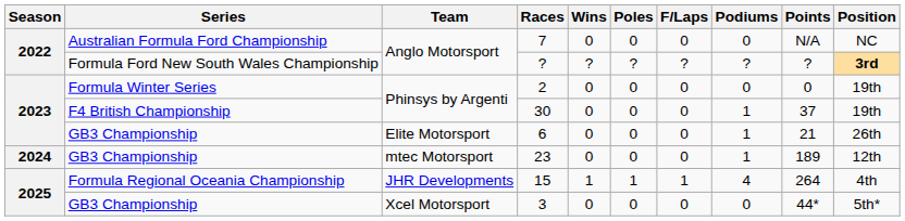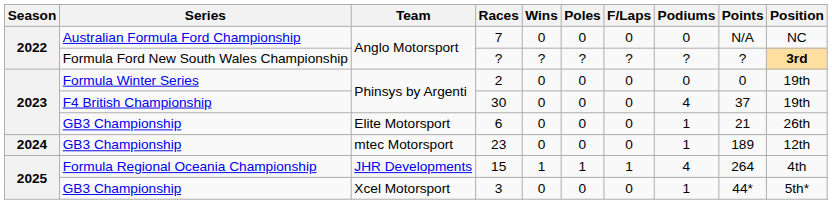 <table class="wikitable" style="font-size: 90%; text-align:center">
 <tr>
 <th>Season</th>
 <th>Series</th>
 <th>Team</th>
 <th>Races</th>
 <th>Wins</th>
 <th>Poles</th>
 <th>F/Laps</th>
 <th>Podiums</th>
 <th>Points</th>
 <th>Position</th>
 </tr>
 <tr>
 <th rowspan="2">2022</th>
 <td align="left"><a href='#'>Australian Formula Ford Championship</a></td>
 <td rowspan="2" align="left">Anglo Motorsport</td>
 <td>7</td>
 <td>0</td>
 <td>0</td>
 <td>0</td>
 <td>0</td>
 <td>N/A</td>
 <td>NC</td>
 </tr>
 <tr>
 <td align="left" nowrap>Formula Ford New South Wales Championship</td>
 <td>?</td>
 <td>?</td>
 <td>?</td>
 <td>?</td>
 <td>?</td>
 <td>?</td>
 <td style="background:#FFDF9F"><strong>3rd</strong></td>
 </tr>
 <tr>
 <th rowspan="3">2023</th>
 <td align="left"><a href='#'>Formula Winter Series</a></td>
 <td rowspan="2" align="left">Phinsys by Argenti</td>
 <td>2</td>
 <td>0</td>
 <td>0</td>
 <td>0</td>
 <td>0</td>
 <td>0</td>
 <td>19th</td>
 </tr>
 <tr>
 <td align="left"><a href='#'>F4 British Championship</a></td>
 <td>30</td>
 <td>0</td>
 <td>0</td>
 <td>0</td>
-<td>1</td>
+<td>4</td>
 <td>37</td>
 <td>19th</td>
 </tr>
 <tr>
 <td align=left><a href='#'>GB3 Championship</a></td>
 <td align=left>Elite Motorsport</td>
 <td>6</td>
 <td>0</td>
 <td>0</td>
 <td>0</td>
 <td>1</td>
 <td>21</td>
 <td>26th</td>
 </tr>
 <tr>
 <th>2024</th>
 <td align="left"><a href='#'>GB3 Championship</a></td>
 <td align=left>mtec Motorsport</td>
 <td>23</td>
 <td>0</td>
 <td>0</td>
 <td>0</td>
 <td>1</td>
 <td>189</td>
 <td>12th</td>
 </tr>
 <tr>
 <th rowspan="2">2025</th>
 <td align=left><a href='#'>Formula Regional Oceania Championship</a></td>
 <td align="left" nowrap><a href='#'>JHR Developments</a></td>
 <td>15</td>
 <td>1</td>
 <td>1</td>
 <td>1</td>
 <td>4</td>
 <td>264</td>
 <td>4th</td>
 </tr>
 <tr>
 <td align=left><a href='#'>GB3 Championship</a></td>
 <td align=left>Xcel Motorsport</td>
 <td>3</td>
 <td>0</td>
 <td>0</td>
 <td>0</td>
-<td>0</td>
+<td>1</td>
 <td>44*</td>
 <td>5th*</td>
 </tr>
 </table>
